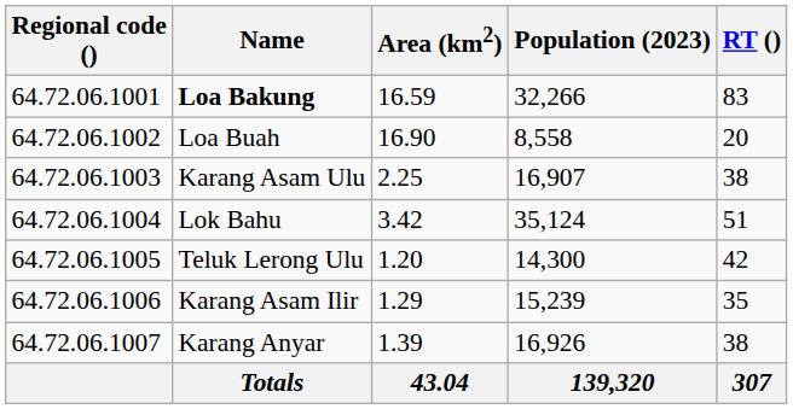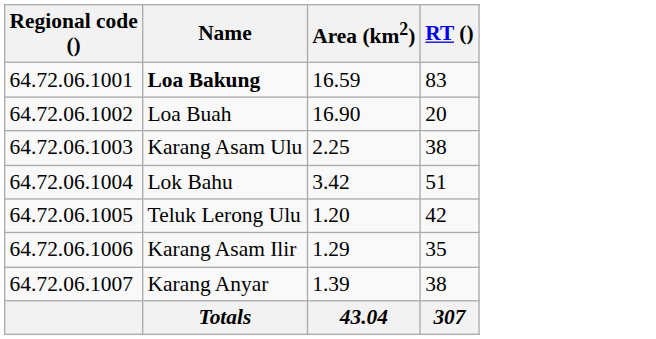 <table class="wikitable sortable">
 <tr>
 <th>Regional code<br>()</th>
 <th>Name</th>
 <th>Area (km<sup>2</sup>)</th>
-<th>Population (2023)</th>
 <th><a href='#'>RT</a> ()</th>
 </tr>
 <tr>
 <td>64.72.06.1001</td>
 <td><strong>Loa Bakung</strong></td>
 <td>16.59</td>
-<td>32,266</td>
 <td>83</td>
 </tr>
 <tr>
 <td>64.72.06.1002</td>
 <td>Loa Buah</td>
 <td>16.90</td>
-<td>8,558</td>
 <td>20</td>
 </tr>
 <tr>
 <td>64.72.06.1003</td>
 <td>Karang Asam Ulu</td>
 <td>2.25</td>
-<td>16,907</td>
 <td>38</td>
 </tr>
 <tr>
 <td>64.72.06.1004</td>
 <td>Lok Bahu</td>
 <td>3.42</td>
-<td>35,124</td>
 <td>51</td>
 </tr>
 <tr>
 <td>64.72.06.1005</td>
 <td>Teluk Lerong Ulu</td>
 <td>1.20</td>
-<td>14,300</td>
 <td>42</td>
 </tr>
 <tr>
 <td>64.72.06.1006</td>
 <td>Karang Asam Ilir</td>
 <td>1.29</td>
-<td>15,239</td>
 <td>35</td>
 </tr>
 <tr>
 <td>64.72.06.1007</td>
 <td>Karang Anyar</td>
 <td>1.39</td>
-<td>16,926</td>
 <td>38</td>
 </tr>
 <tr>
 <th></th>
 <th><em>Totals</em></th>
 <th><em>43.04</em></th>
-<th><em>139,320</em></th>
 <th><em>307</em></th>
 </tr>
 </table>
